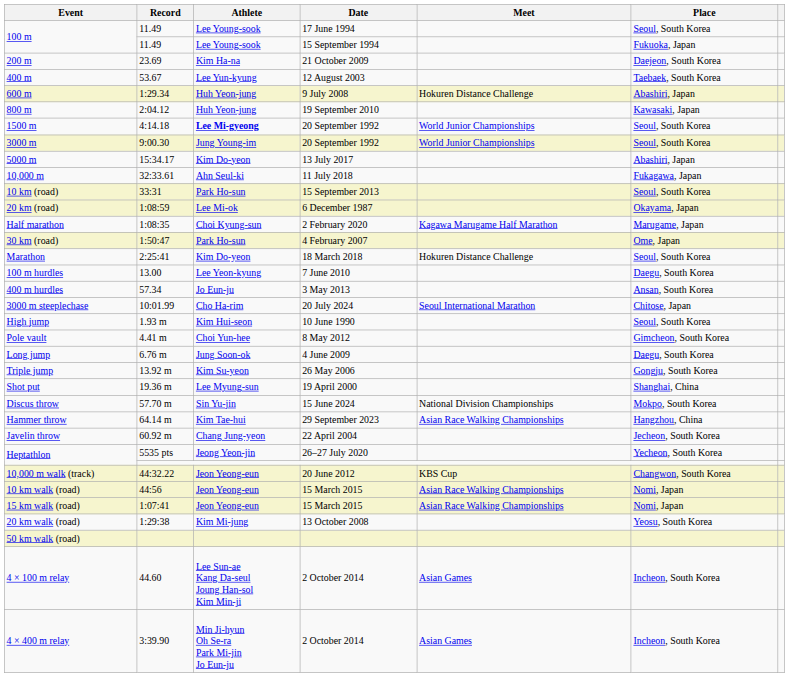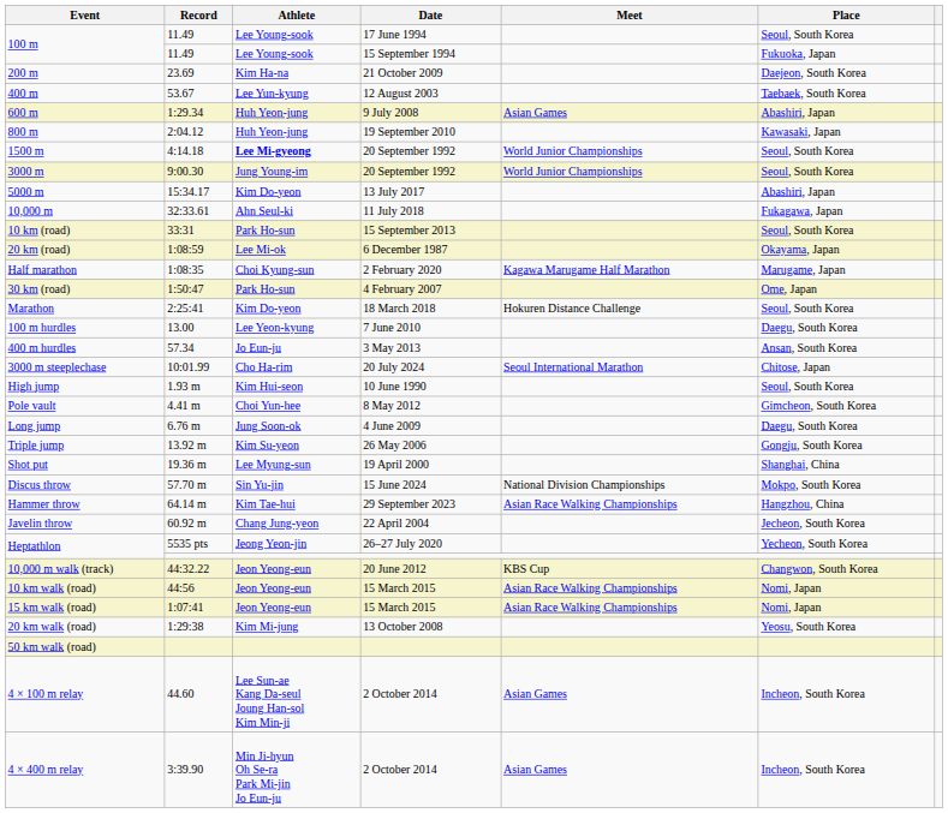 <table class="wikitable" style="font-size:95%; width:95%;">
 <tr>
 <th>Event</th>
 <th>Record</th>
 <th>Athlete</th>
 <th>Date</th>
 <th>Meet</th>
 <th>Place</th>
 <th></th>
 </tr>
 <tr>
 <td rowspan=2><a href='#'>100 m</a></td>
 <td>11.49 </td>
 <td><a href='#'>Lee Young-sook</a></td>
 <td>17 June 1994</td>
 <td></td>
 <td><a href='#'>Seoul</a>, South Korea</td>
 <td></td>
 </tr>
 <tr>
 <td>11.49 </td>
 <td><a href='#'>Lee Young-sook</a></td>
 <td>15 September 1994</td>
 <td></td>
 <td><a href='#'>Fukuoka</a>, Japan</td>
 <td></td>
 </tr>
 <tr>
 <td><a href='#'>200 m</a></td>
 <td>23.69 </td>
 <td><a href='#'>Kim Ha-na</a></td>
 <td>21 October 2009</td>
 <td></td>
 <td><a href='#'>Daejeon</a>, South Korea</td>
 <td></td>
 </tr>
 <tr>
 <td><a href='#'>400 m</a></td>
 <td>53.67</td>
 <td><a href='#'>Lee Yun-kyung</a></td>
 <td>12 August 2003</td>
 <td></td>
 <td><a href='#'>Taebaek</a>, South Korea</td>
 <td></td>
 </tr>
 <tr style="background:#f6F5CE;">
 <td><a href='#'>600 m</a></td>
 <td>1:29.34</td>
 <td><a href='#'>Huh Yeon-jung</a></td>
 <td>9 July 2008</td>
-<td>Hokuren Distance Challenge</td>
+<td><a href='#'>Asian Games</a></td>
 <td><a href='#'>Abashiri</a>, Japan</td>
 <td></td>
 </tr>
 <tr>
 <td><a href='#'>800 m</a></td>
 <td>2:04.12</td>
 <td><a href='#'>Huh Yeon-jung</a></td>
 <td>19 September 2010</td>
 <td></td>
 <td><a href='#'>Kawasaki</a>, Japan</td>
 <td></td>
 </tr>
 <tr>
 <td><a href='#'>1500 m</a></td>
 <td>4:14.18</td>
 <td><strong><a href='#'>Lee Mi-gyeong</a></strong></td>
 <td>20 September 1992</td>
 <td><a href='#'>World Junior Championships</a></td>
 <td><a href='#'>Seoul</a>, South Korea</td>
 <td></td>
 </tr>
 <tr style="background:#f6F5CE;">
 <td><a href='#'>3000 m</a></td>
 <td>9:00.30</td>
 <td><a href='#'>Jung Young-im</a></td>
 <td>20 September 1992</td>
 <td><a href='#'>World Junior Championships</a></td>
 <td><a href='#'>Seoul</a>, South Korea</td>
 <td></td>
 </tr>
 <tr>
 <td><a href='#'>5000 m</a></td>
 <td>15:34.17</td>
 <td><a href='#'>Kim Do-yeon</a></td>
 <td>13 July 2017</td>
 <td></td>
 <td><a href='#'>Abashiri</a>, Japan</td>
 <td></td>
 </tr>
 <tr>
 <td><a href='#'>10,000 m</a></td>
 <td>32:33.61</td>
 <td><a href='#'>Ahn Seul-ki</a></td>
 <td>11 July 2018</td>
 <td></td>
 <td><a href='#'>Fukagawa</a>, Japan</td>
 <td></td>
 </tr>
 <tr style="background:#f6F5CE;">
 <td><a href='#'>10 km</a> (road)</td>
 <td>33:31</td>
 <td><a href='#'>Park Ho-sun</a></td>
 <td>15 September 2013</td>
 <td></td>
 <td><a href='#'>Seoul</a>, South Korea</td>
 <td></td>
 </tr>
 <tr style="background:#f6F5CE;">
 <td><a href='#'>20 km</a> (road)</td>
 <td>1:08:59</td>
 <td><a href='#'>Lee Mi-ok</a></td>
 <td>6 December 1987</td>
 <td></td>
 <td><a href='#'>Okayama</a>, Japan</td>
 <td></td>
 </tr>
 <tr>
 <td><a href='#'>Half marathon</a></td>
 <td>1:08:35</td>
 <td><a href='#'>Choi Kyung-sun</a></td>
 <td>2 February 2020</td>
 <td><a href='#'>Kagawa Marugame Half Marathon</a></td>
 <td><a href='#'>Marugame</a>, Japan</td>
 <td></td>
 </tr>
 <tr style="background:#f6F5CE;">
 <td><a href='#'>30 km</a> (road)</td>
 <td>1:50:47</td>
 <td><a href='#'>Park Ho-sun</a></td>
 <td>4 February 2007</td>
 <td></td>
 <td><a href='#'>Ome</a>, Japan</td>
 <td></td>
 </tr>
 <tr>
 <td><a href='#'>Marathon</a></td>
 <td>2:25:41</td>
 <td><a href='#'>Kim Do-yeon</a></td>
 <td>18 March 2018</td>
 <td>Hokuren Distance Challenge</td>
 <td><a href='#'>Seoul</a>, South Korea</td>
 <td></td>
 </tr>
 <tr>
 <td><a href='#'>100 m hurdles</a></td>
 <td>13.00 </td>
 <td><a href='#'>Lee Yeon-kyung</a></td>
 <td>7 June 2010</td>
 <td></td>
 <td><a href='#'>Daegu</a>, South Korea</td>
 <td></td>
 </tr>
 <tr>
 <td><a href='#'>400 m hurdles</a></td>
 <td>57.34</td>
 <td><a href='#'>Jo Eun-ju</a></td>
 <td>3 May 2013</td>
 <td></td>
 <td><a href='#'>Ansan</a>, South Korea</td>
 <td></td>
 </tr>
 <tr>
 <td><a href='#'>3000 m steeplechase</a></td>
 <td>10:01.99</td>
 <td><a href='#'>Cho Ha-rim</a></td>
 <td>20 July 2024</td>
 <td><a href='#'>Seoul International Marathon</a></td>
 <td><a href='#'>Chitose</a>, Japan</td>
 <td></td>
 </tr>
 <tr>
 <td><a href='#'>High jump</a></td>
 <td>1.93 m</td>
 <td><a href='#'>Kim Hui-seon</a></td>
 <td>10 June 1990</td>
 <td></td>
 <td><a href='#'>Seoul</a>, South Korea</td>
 <td></td>
 </tr>
 <tr>
 <td><a href='#'>Pole vault</a></td>
 <td>4.41 m</td>
 <td><a href='#'>Choi Yun-hee</a></td>
 <td>8 May 2012</td>
 <td></td>
 <td><a href='#'>Gimcheon</a>, South Korea</td>
 <td></td>
 </tr>
 <tr>
 <td><a href='#'>Long jump</a></td>
 <td>6.76 m </td>
 <td><a href='#'>Jung Soon-ok</a></td>
 <td>4 June 2009</td>
 <td></td>
 <td><a href='#'>Daegu</a>, South Korea</td>
 <td></td>
 </tr>
 <tr>
 <td><a href='#'>Triple jump</a></td>
 <td>13.92 m </td>
 <td><a href='#'>Kim Su-yeon</a></td>
 <td>26 May 2006</td>
 <td></td>
 <td><a href='#'>Gongju</a>, South Korea</td>
 <td></td>
 </tr>
 <tr>
 <td><a href='#'>Shot put</a></td>
 <td>19.36 m</td>
 <td><a href='#'>Lee Myung-sun</a></td>
 <td>19 April 2000</td>
 <td></td>
 <td><a href='#'>Shanghai</a>, China</td>
 <td></td>
 </tr>
 <tr>
 <td><a href='#'>Discus throw</a></td>
 <td>57.70 m</td>
 <td><a href='#'>Sin Yu-jin</a></td>
 <td>15 June 2024</td>
 <td>National Division Championships</td>
 <td><a href='#'>Mokpo</a>, South Korea</td>
 <td></td>
 </tr>
 <tr>
 <td><a href='#'>Hammer throw</a></td>
 <td>64.14 m</td>
 <td><a href='#'>Kim Tae-hui</a></td>
 <td>29 September 2023</td>
 <td><a href='#'>Asian Race Walking Championships</a></td>
 <td><a href='#'>Hangzhou</a>, China</td>
 <td></td>
 </tr>
 <tr>
 <td><a href='#'>Javelin throw</a></td>
 <td>60.92 m</td>
 <td><a href='#'>Chang Jung-yeon</a></td>
 <td>22 April 2004</td>
 <td></td>
 <td><a href='#'>Jecheon</a>, South Korea</td>
 <td></td>
 </tr>
 <tr>
 <td rowspan=2><a href='#'>Heptathlon</a></td>
 <td>5535 pts</td>
 <td><a href='#'>Jeong Yeon-jin</a></td>
 <td>26–27 July 2020</td>
 <td></td>
 <td><a href='#'>Yecheon</a>, South Korea</td>
 <td></td>
 </tr>
 <tr>
 <td colspan=5></td>
 <td></td>
 </tr>
 <tr style="background:#f6F5CE;">
 <td><a href='#'>10,000 m walk</a> (track)</td>
 <td>44:32.22</td>
 <td><a href='#'>Jeon Yeong-eun</a></td>
 <td>20 June 2012</td>
 <td>KBS Cup</td>
 <td><a href='#'>Changwon</a>, South Korea</td>
 <td></td>
 </tr>
 <tr style="background:#f6F5CE;">
 <td><a href='#'>10 km walk</a> (road)</td>
 <td>44:56</td>
 <td><a href='#'>Jeon Yeong-eun</a></td>
 <td>15 March 2015</td>
 <td><a href='#'>Asian Race Walking Championships</a></td>
 <td><a href='#'>Nomi</a>, Japan</td>
 <td></td>
 </tr>
 <tr style="background:#f6F5CE;">
 <td><a href='#'>15 km walk</a> (road)</td>
 <td>1:07:41</td>
 <td><a href='#'>Jeon Yeong-eun</a></td>
 <td>15 March 2015</td>
 <td><a href='#'>Asian Race Walking Championships</a></td>
 <td><a href='#'>Nomi</a>, Japan</td>
 <td></td>
 </tr>
 <tr>
 <td><a href='#'>20 km walk</a> (road)</td>
 <td>1:29:38</td>
 <td><a href='#'>Kim Mi-jung</a></td>
 <td>13 October 2008</td>
 <td></td>
 <td><a href='#'>Yeosu</a>, South Korea</td>
 <td></td>
 </tr>
 <tr style="background:#f6F5CE;">
 <td><a href='#'>50 km walk</a> (road)</td>
 <td></td>
 <td></td>
 <td></td>
 <td></td>
 <td></td>
 <td></td>
 </tr>
 <tr>
 <td><a href='#'>4 × 100 m relay</a></td>
 <td>44.60</td>
 <td><br><a href='#'>Lee Sun-ae</a><br><a href='#'>Kang Da-seul</a><br><a href='#'>Joung Han-sol</a><br><a href='#'>Kim Min-ji</a></td>
 <td>2 October 2014</td>
 <td><a href='#'>Asian Games</a></td>
 <td><a href='#'>Incheon</a>, South Korea</td>
 <td></td>
 </tr>
 <tr>
 <td><a href='#'>4 × 400 m relay</a></td>
 <td>3:39.90</td>
 <td><br><a href='#'>Min Ji-hyun</a><br><a href='#'>Oh Se-ra</a><br><a href='#'>Park Mi-jin</a><br><a href='#'>Jo Eun-ju</a></td>
 <td>2 October 2014</td>
 <td><a href='#'>Asian Games</a></td>
 <td><a href='#'>Incheon</a>, South Korea</td>
 <td></td>
 </tr>
 </table>
